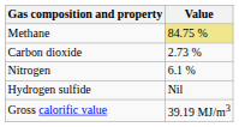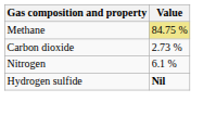 <table class="wikitable">
 <tr>
 <th>Gas composition and property</th>
 <th>Value</th>
 </tr>
 <tr>
 <td>Methane</td>
 <td style="background: khaki;">84.75 %</td>
 </tr>
 <tr>
 <td>Carbon dioxide</td>
 <td>2.73 %</td>
 </tr>
 <tr>
 <td>Nitrogen</td>
 <td>6.1 %</td>
 </tr>
 <tr>
 <td>Hydrogen sulfide</td>
-<td>Nil</td>
-</tr>
-<tr>
-<td>Gross <a href='#'>calorific value</a></td>
-<td>39.19 MJ/m<sup>3</sup></td>
+<td><strong>Nil</strong></td>
 </tr>
 </table>
